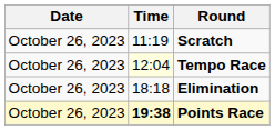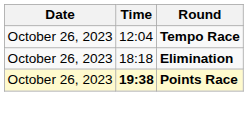 <table class="wikitable">
 <tr>
 <th>Date</th>
 <th>Time</th>
 <th>Round</th>
 </tr>
 <tr>
 <td>October 26, 2023</td>
-<td>11:19</td>
-<td><strong>Scratch</strong></td>
-</tr>
-<tr>
-<td>October 26, 2023</td>
-<td style="background: lightyellow;">12:04</td>
+<td>12:04</td>
 <td><strong>Tempo Race</strong></td>
 </tr>
 <tr>
 <td>October 26, 2023</td>
 <td>18:18</td>
 <td><strong>Elimination</strong></td>
 </tr>
 <tr style=background:lemonchiffon>
 <td>October 26, 2023</td>
 <td><strong>19:38</strong></td>
 <td><strong>Points Race </strong></td>
 </tr>
 </table>
